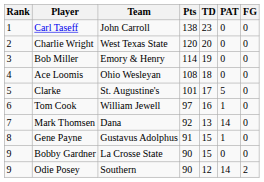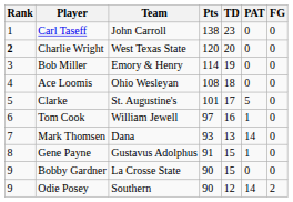 <table class="wikitable sortable">
 <tr>
 <th>Rank</th>
 <th>Player</th>
 <th>Team</th>
 <th>Pts</th>
 <th>TD</th>
 <th>PAT</th>
 <th>FG</th>
 </tr>
 <tr>
 <td>1</td>
 <td><a href='#'>Carl Taseff</a></td>
 <td>John Carroll</td>
 <td>138</td>
 <td>23</td>
 <td>0</td>
 <td>0</td>
 </tr>
 <tr>
-<td>2</td>
+<td><strong>2</strong></td>
 <td>Charlie Wright</td>
 <td>West Texas State</td>
 <td>120</td>
 <td>20</td>
 <td>0</td>
 <td>0</td>
 </tr>
 <tr>
 <td>3</td>
 <td>Bob Miller</td>
 <td>Emory & Henry</td>
 <td>114</td>
 <td>19</td>
 <td>0</td>
 <td>0</td>
 </tr>
 <tr>
 <td>4</td>
 <td>Ace Loomis</td>
 <td>Ohio Wesleyan</td>
 <td>108</td>
 <td>18</td>
 <td>0</td>
 <td>0</td>
 </tr>
 <tr>
 <td>5</td>
 <td>Clarke</td>
 <td>St. Augustine's</td>
 <td>101</td>
 <td>17</td>
 <td>5</td>
 <td>0</td>
 </tr>
 <tr>
 <td>6</td>
 <td>Tom Cook</td>
 <td>William Jewell</td>
 <td>97</td>
 <td>16</td>
 <td>1</td>
 <td>0</td>
 </tr>
 <tr>
 <td>7</td>
 <td>Mark Thomsen</td>
 <td>Dana</td>
-<td>92</td>
+<td>93</td>
 <td>13</td>
 <td>14</td>
 <td>0</td>
 </tr>
 <tr>
 <td>8</td>
 <td>Gene Payne</td>
 <td>Gustavus Adolphus</td>
 <td>91</td>
 <td>15</td>
 <td>1</td>
 <td>0</td>
 </tr>
 <tr>
 <td>9</td>
 <td>Bobby Gardner</td>
 <td>La Crosse State</td>
 <td>90</td>
 <td>15</td>
 <td>0</td>
 <td>0</td>
 </tr>
 <tr>
 <td>9</td>
 <td>Odie Posey</td>
 <td>Southern</td>
 <td>90</td>
 <td>12</td>
 <td>14</td>
 <td>2</td>
 </tr>
 </table>
